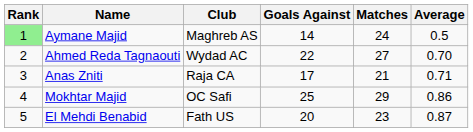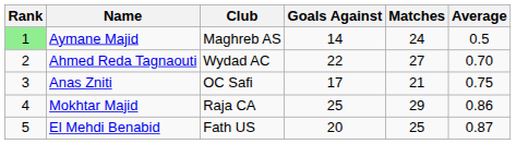 <table class="wikitable" style="text-align:center">
 <tr>
 <th>Rank</th>
 <th>Name</th>
 <th>Club</th>
 <th>Goals Against</th>
 <th>Matches</th>
 <th>Average</th>
 </tr>
 <tr>
 <td style="background: lightgreen;">1</td>
 <td align="left"> <a href='#'>Aymane Majid</a></td>
 <td align="left">Maghreb AS</td>
 <td>14</td>
 <td>24</td>
 <td>0.5</td>
 </tr>
 <tr>
 <td>2</td>
 <td align="left"> <a href='#'>Ahmed Reda Tagnaouti</a></td>
 <td align="left">Wydad AC</td>
 <td>22</td>
 <td>27</td>
 <td>0.70</td>
 </tr>
 <tr>
 <td>3</td>
 <td align="left"> <a href='#'>Anas Zniti</a></td>
-<td align="left">Raja CA</td>
+<td align="left">OC Safi</td>
 <td>17</td>
 <td>21</td>
-<td>0.71</td>
+<td>0.75</td>
 </tr>
 <tr>
 <td>4</td>
 <td align="left"> <a href='#'>Mokhtar Majid</a></td>
-<td align="left">OC Safi</td>
+<td align="left">Raja CA</td>
 <td>25</td>
 <td>29</td>
 <td>0.86</td>
 </tr>
 <tr>
 <td>5</td>
 <td align="left"> <a href='#'>El Mehdi Benabid</a></td>
 <td align="left">Fath US</td>
 <td>20</td>
-<td>23</td>
+<td>25</td>
 <td>0.87</td>
 </tr>
 </table>
